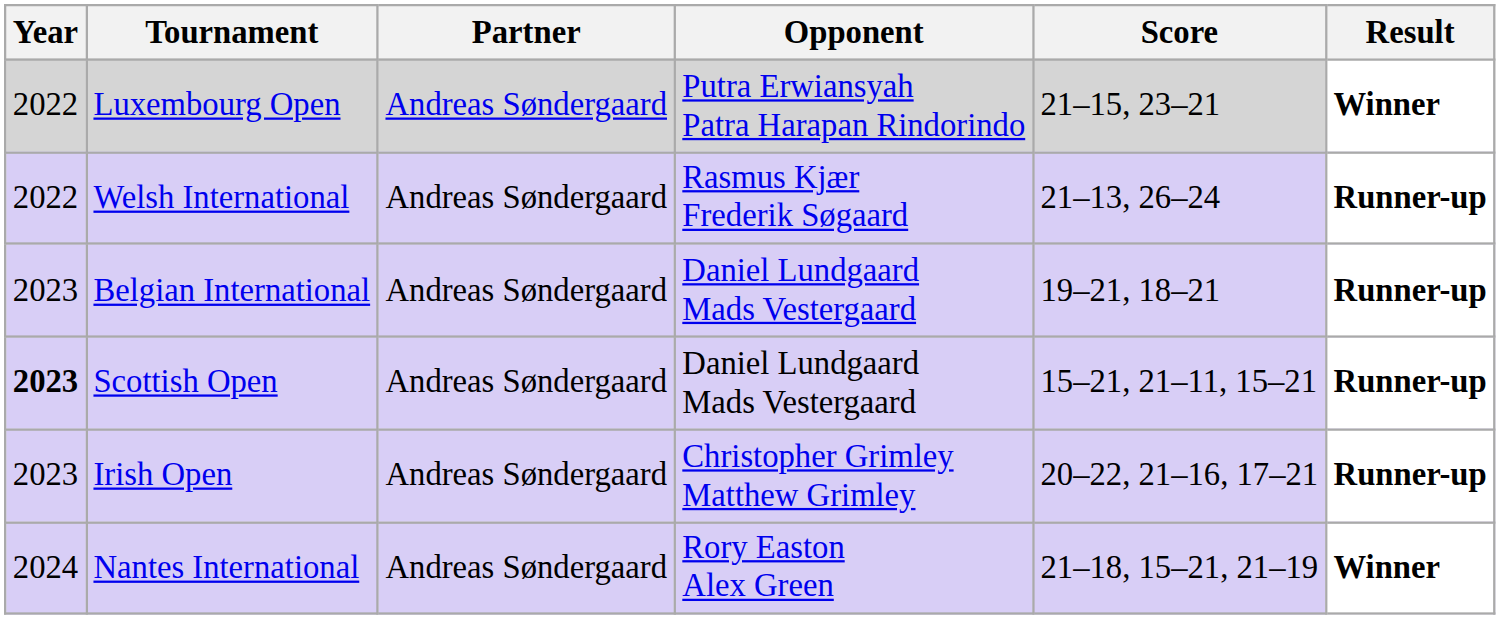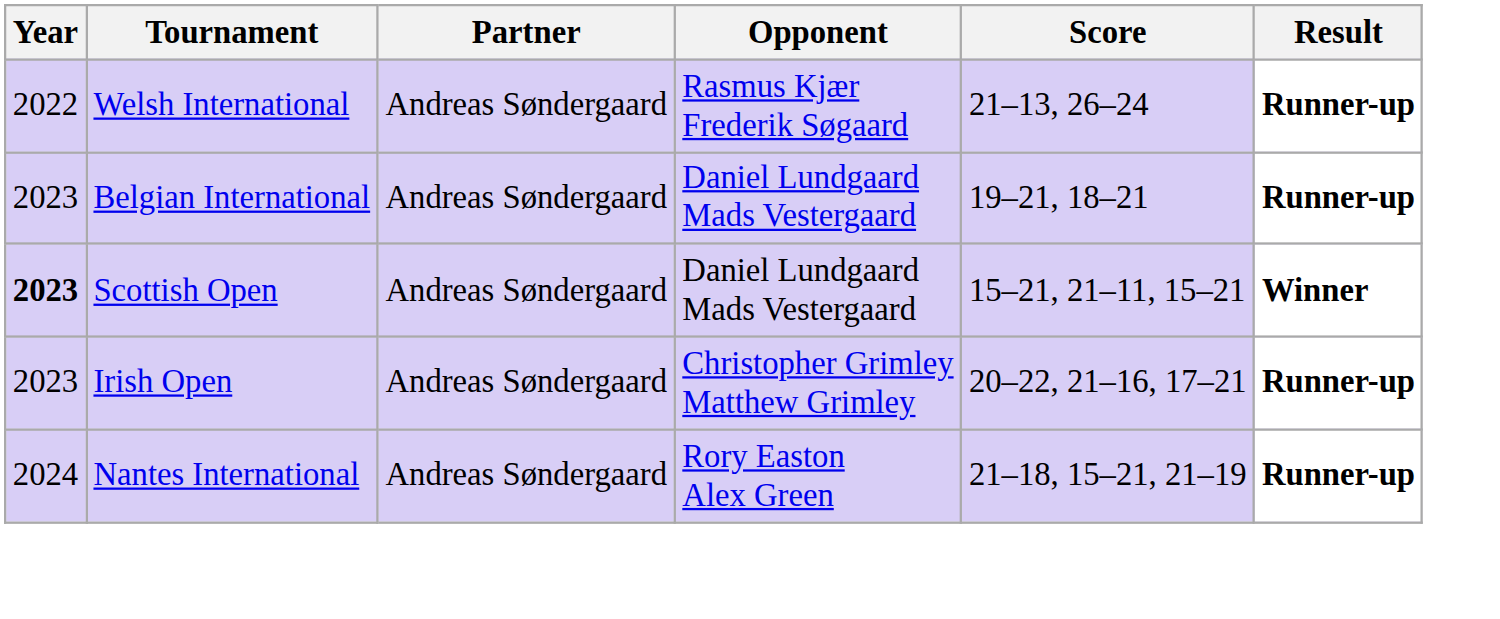 <table class="sortable wikitable" style="font-size: 90%;">
 <tr>
 <th>Year</th>
 <th>Tournament</th>
 <th>Partner</th>
 <th>Opponent</th>
 <th>Score</th>
 <th>Result</th>
-</tr>
-<tr style="background:#D5D5D5">
-<td align="center">2022</td>
-<td align="left"><a href='#'>Luxembourg Open</a></td>
-<td align="left"> <a href='#'>Andreas Søndergaard</a></td>
-<td align="left"> <a href='#'>Putra Erwiansyah</a><br> <a href='#'>Patra Harapan Rindorindo</a></td>
-<td align="left">21–15, 23–21</td>
-<td style="text-align:left; background:white"> <strong>Winner</strong></td>
 </tr>
 <tr style="background:#D8CEF6">
 <td align="center">2022</td>
 <td align="left"><a href='#'>Welsh International</a></td>
 <td align="left"> Andreas Søndergaard</td>
 <td align="left"> <a href='#'>Rasmus Kjær</a><br> <a href='#'>Frederik Søgaard</a></td>
 <td align="left">21–13, 26–24</td>
 <td style="text-align:left; background:white"> <strong>Runner-up</strong></td>
 </tr>
 <tr style="background:#D8CEF6">
 <td align="center">2023</td>
 <td align="left"><a href='#'>Belgian International</a></td>
 <td align="left"> Andreas Søndergaard</td>
 <td align="left"> <a href='#'>Daniel Lundgaard</a><br> <a href='#'>Mads Vestergaard</a></td>
 <td align="left">19–21, 18–21</td>
 <td style="text-align:left; background:white"> <strong>Runner-up</strong></td>
 </tr>
 <tr style="background:#D8CEF6">
 <td align="center"><strong>2023</strong></td>
 <td align="left"><a href='#'>Scottish Open</a></td>
 <td align="left"> Andreas Søndergaard</td>
 <td align="left"> Daniel Lundgaard<br> Mads Vestergaard</td>
 <td align="left">15–21, 21–11, 15–21</td>
-<td style="text-align:left; background:white"> <strong>Runner-up</strong></td>
+<td style="text-align:left; background:white"> <strong>Winner</strong></td>
 </tr>
 <tr style="background:#D8CEF6">
 <td align="center">2023</td>
 <td align="left"><a href='#'>Irish Open</a></td>
 <td align="left"> Andreas Søndergaard</td>
 <td align="left"> <a href='#'>Christopher Grimley</a><br> <a href='#'>Matthew Grimley</a></td>
 <td align="left">20–22, 21–16, 17–21</td>
 <td style="text-align:left; background:white"> <strong>Runner-up</strong></td>
 </tr>
 <tr style="background:#D8CEF6">
 <td align="center">2024</td>
 <td align="left"><a href='#'>Nantes International</a></td>
 <td align="left"> Andreas Søndergaard</td>
 <td align="left"> <a href='#'>Rory Easton</a><br> <a href='#'>Alex Green</a></td>
 <td align="left">21–18, 15–21, 21–19</td>
-<td style="text-align:left; background:white"> <strong>Winner</strong></td>
+<td style="text-align:left; background:white"> <strong>Runner-up</strong></td>
 </tr>
 </table>
